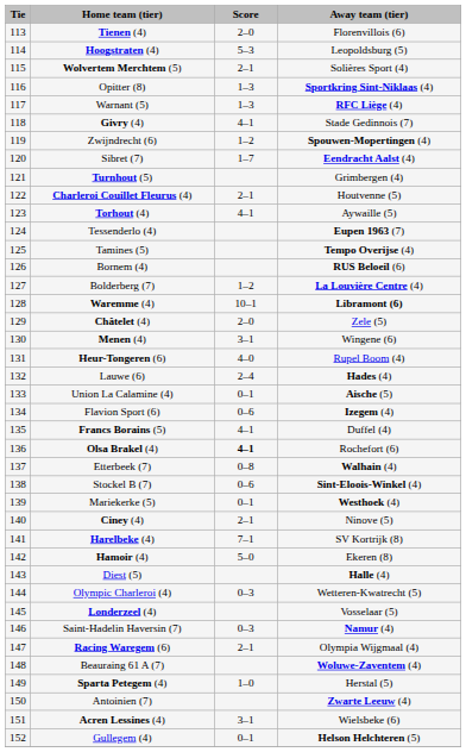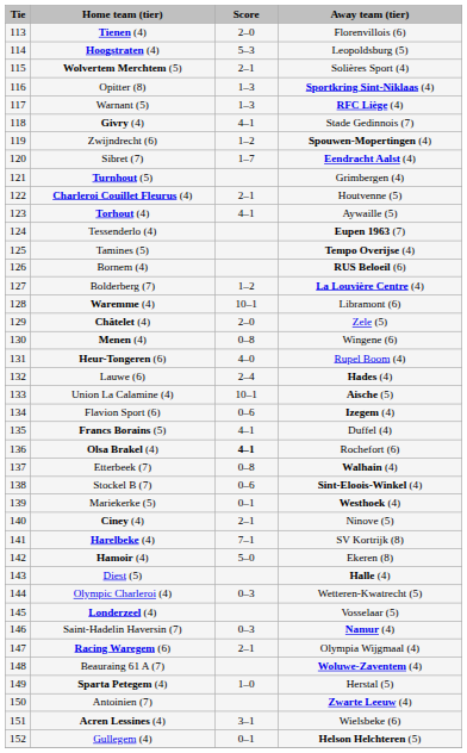 <table class="wikitable" style="width: 600px; background:WhiteSmoke; text-align:center; font-size:90%">
 <tr>
 <td scope="col" style="width:  5.00%; background:silver;"><strong>Tie</strong></td>
 <td scope="col" style="width: 36.25%; background:silver;"><strong>Home team (tier)</strong></td>
 <td scope="col" style="width: 12.50%; background:silver;"><strong>Score</strong></td>
 <td scope="col" style="width: 36.25%; background:silver;"><strong>Away team (tier)</strong></td>
 </tr>
 <tr>
 <td>113</td>
 <td><strong><a href='#'>Tienen</a></strong> (4)</td>
 <td>2–0</td>
 <td>Florenvillois (6)</td>
 </tr>
 <tr>
 <td>114</td>
 <td><strong><a href='#'>Hoogstraten</a></strong> (4)</td>
 <td>5–3</td>
 <td>Leopoldsburg (5)</td>
 </tr>
 <tr>
 <td>115</td>
 <td><strong>Wolvertem Merchtem</strong> (5)</td>
 <td>2–1</td>
 <td>Solières Sport (4)</td>
 </tr>
 <tr>
 <td>116</td>
 <td>Opitter (8)</td>
 <td>1–3</td>
 <td><strong><a href='#'>Sportkring Sint-Niklaas</a></strong> (4)</td>
 </tr>
 <tr>
 <td>117</td>
 <td>Warnant (5)</td>
 <td>1–3</td>
 <td><strong><a href='#'>RFC Liège</a></strong> (4)</td>
 </tr>
 <tr>
 <td>118</td>
 <td><strong>Givry</strong> (4)</td>
 <td>4–1</td>
 <td>Stade Gedinnois (7)</td>
 </tr>
 <tr>
 <td>119</td>
 <td>Zwijndrecht (6)</td>
 <td>1–2</td>
 <td><strong>Spouwen-Mopertingen</strong> (4)</td>
 </tr>
 <tr>
 <td>120</td>
 <td>Sibret (7)</td>
 <td>1–7</td>
 <td><strong><a href='#'>Eendracht Aalst</a></strong> (4)</td>
 </tr>
 <tr>
 <td>121</td>
 <td><strong><a href='#'>Turnhout</a></strong> (5)</td>
 <td></td>
 <td>Grimbergen (4)</td>
 </tr>
 <tr>
 <td>122</td>
 <td><strong><a href='#'>Charleroi Couillet Fleurus</a></strong> (4)</td>
 <td>2–1</td>
 <td>Houtvenne (5)</td>
 </tr>
 <tr>
 <td>123</td>
 <td><strong><a href='#'>Torhout</a></strong> (4)</td>
 <td>4–1</td>
 <td>Aywaille (5)</td>
 </tr>
 <tr>
 <td>124</td>
 <td>Tessenderlo (4)</td>
 <td></td>
 <td><strong>Eupen 1963</strong> (7)</td>
 </tr>
 <tr>
 <td>125</td>
 <td>Tamines (5)</td>
 <td></td>
 <td><strong>Tempo Overijse</strong> (4)</td>
 </tr>
 <tr>
 <td>126</td>
 <td>Bornem (4)</td>
 <td></td>
 <td><strong>RUS Beloeil</strong> (6)</td>
 </tr>
 <tr>
 <td>127</td>
 <td>Bolderberg (7)</td>
 <td>1–2</td>
 <td><strong><a href='#'>La Louvière Centre</a></strong> (4)</td>
 </tr>
 <tr>
 <td>128</td>
 <td><strong>Waremme</strong> (4)</td>
 <td>10–1</td>
-<td><strong>Libramont (6)</strong></td>
+<td>Libramont (6)</td>
 </tr>
 <tr>
 <td>129</td>
 <td><strong>Châtelet</strong> (4)</td>
 <td>2–0</td>
 <td><a href='#'>Zele</a> (5)</td>
 </tr>
 <tr>
 <td>130</td>
 <td><strong>Menen</strong> (4)</td>
-<td>3–1</td>
+<td>0–8</td>
 <td>Wingene (6)</td>
 </tr>
 <tr>
 <td>131</td>
 <td><strong>Heur-Tongeren</strong> (6)</td>
 <td>4–0</td>
 <td><a href='#'>Rupel Boom</a> (4)</td>
 </tr>
 <tr>
 <td>132</td>
 <td>Lauwe (6)</td>
 <td>2–4</td>
 <td><strong>Hades</strong> (4)</td>
 </tr>
 <tr>
 <td>133</td>
 <td>Union La Calamine (4)</td>
-<td>0–1</td>
+<td>10–1</td>
 <td><strong>Aische</strong> (5)</td>
 </tr>
 <tr>
 <td>134</td>
 <td>Flavion Sport (6)</td>
 <td>0–6</td>
 <td><strong>Izegem</strong> (4)</td>
 </tr>
 <tr>
 <td>135</td>
 <td><strong>Francs Borains</strong> (5)</td>
 <td>4–1</td>
 <td>Duffel (4)</td>
 </tr>
 <tr>
 <td>136</td>
 <td><strong>Olsa Brakel</strong> (4)</td>
 <td><strong>4–1</strong></td>
 <td>Rochefort (6)</td>
 </tr>
 <tr>
 <td>137</td>
 <td>Etterbeek (7)</td>
 <td>0–8</td>
 <td><strong>Walhain</strong> (4)</td>
 </tr>
 <tr>
 <td>138</td>
 <td>Stockel B (7)</td>
 <td>0–6</td>
 <td><strong>Sint-Eloois-Winkel</strong> (4)</td>
 </tr>
 <tr>
 <td>139</td>
 <td>Mariekerke (5)</td>
 <td>0–1</td>
 <td><strong>Westhoek</strong> (4)</td>
 </tr>
 <tr>
 <td>140</td>
 <td><strong>Ciney</strong> (4)</td>
 <td>2–1</td>
 <td>Ninove (5)</td>
 </tr>
 <tr>
 <td>141</td>
 <td><strong><a href='#'>Harelbeke</a></strong> (4)</td>
 <td>7–1</td>
 <td>SV Kortrijk (8)</td>
 </tr>
 <tr>
 <td>142</td>
 <td><strong>Hamoir</strong> (4)</td>
 <td>5–0</td>
 <td>Ekeren (8)</td>
 </tr>
 <tr>
 <td>143</td>
 <td><a href='#'>Diest</a> (5)</td>
 <td></td>
 <td><strong>Halle</strong> (4)</td>
 </tr>
 <tr>
 <td>144</td>
 <td><a href='#'>Olympic Charleroi</a> (4)</td>
 <td>0–3</td>
 <td>Wetteren-Kwatrecht (5)</td>
 </tr>
 <tr>
 <td>145</td>
 <td><strong><a href='#'>Londerzeel</a></strong> (4)</td>
 <td></td>
 <td>Vosselaar (5)</td>
 </tr>
 <tr>
 <td>146</td>
 <td>Saint-Hadelin Haversin (7)</td>
 <td>0–3</td>
 <td><strong><a href='#'>Namur</a></strong> (4)</td>
 </tr>
 <tr>
 <td>147</td>
 <td><strong><a href='#'>Racing Waregem</a></strong> (6)</td>
 <td>2–1</td>
 <td>Olympia Wijgmaal (4)</td>
 </tr>
 <tr>
 <td>148</td>
 <td>Beauraing 61 A (7)</td>
 <td></td>
 <td><strong><a href='#'>Woluwe-Zaventem</a></strong> (4)</td>
 </tr>
 <tr>
 <td>149</td>
 <td><strong>Sparta Petegem</strong> (4)</td>
 <td>1–0</td>
 <td>Herstal (5)</td>
 </tr>
 <tr>
 <td>150</td>
 <td>Antoinien (7)</td>
 <td></td>
 <td><strong><a href='#'>Zwarte Leeuw</a></strong> (4)</td>
 </tr>
 <tr>
 <td>151</td>
 <td><strong>Acren Lessines</strong> (4)</td>
 <td>3–1</td>
 <td>Wielsbeke (6)</td>
 </tr>
 <tr>
 <td>152</td>
 <td><a href='#'>Gullegem</a> (4)</td>
 <td>0–1</td>
 <td><strong>Helson Helchteren</strong> (5)</td>
 </tr>
 <tr>
 </tr>
 </table>
